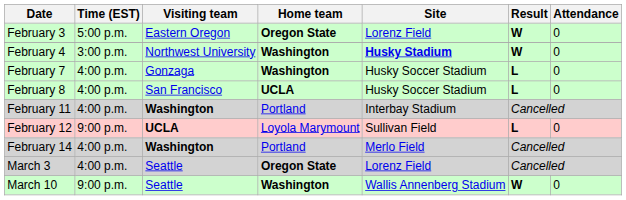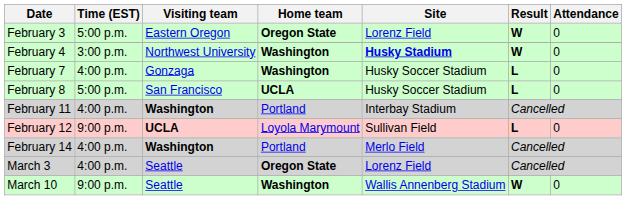 <table class="wikitable">
 <tr>
 <th>Date</th>
 <th>Time (EST)</th>
 <th>Visiting team</th>
 <th>Home team</th>
 <th>Site</th>
 <th>Result</th>
 <th>Attendance</th>
 </tr>
 <tr bgcolor="#cfc">
 <td>February 3</td>
 <td>5:00 p.m.</td>
 <td><a href='#'>Eastern Oregon</a></td>
 <td><strong>Oregon State</strong></td>
 <td><a href='#'>Lorenz Field</a></td>
 <td><strong>W</strong> </td>
 <td>0</td>
 </tr>
 <tr>
 </tr>
 <tr bgcolor="#cfc">
 <td>February 4</td>
 <td>3:00 p.m.</td>
 <td><a href='#'>Northwest University</a></td>
 <td><strong>Washington</strong></td>
 <td><strong><a href='#'>Husky Stadium</a></strong></td>
 <td><strong>W</strong> </td>
 <td>0</td>
 </tr>
 <tr bgcolor="#cfc">
 <td>February 7</td>
 <td>4:00 p.m.</td>
 <td><a href='#'>Gonzaga</a></td>
 <td><strong>Washington</strong></td>
 <td>Husky Soccer Stadium</td>
 <td><strong>L</strong> </td>
 <td>0</td>
 </tr>
 <tr bgcolor="#cfc">
 <td>February 8</td>
-<td>4:00 p.m.</td>
+<td>5:00 p.m.</td>
 <td><a href='#'>San Francisco</a></td>
 <td><strong>UCLA</strong></td>
 <td>Husky Soccer Stadium</td>
 <td><strong>L</strong> </td>
 <td>0</td>
 </tr>
 <tr bgcolor="#d3d3d3">
 <td>February 11</td>
 <td>4:00 p.m.</td>
 <td><strong>Washington</strong></td>
 <td><a href='#'>Portland</a></td>
 <td>Interbay Stadium</td>
 <td colspan="2"><em>Cancelled</em></td>
 </tr>
 <tr bgcolor="#fcc">
 <td>February 12</td>
 <td>9:00 p.m.</td>
 <td><strong>UCLA</strong></td>
 <td><a href='#'>Loyola Marymount</a></td>
 <td>Sullivan Field</td>
 <td><strong>L</strong> </td>
 <td>0</td>
 </tr>
 <tr bgcolor="#d3d3d3">
 <td>February 14</td>
 <td>4:00 p.m.</td>
 <td><strong>Washington</strong></td>
 <td><a href='#'>Portland</a></td>
 <td><a href='#'>Merlo Field</a></td>
 <td colspan="2"><em>Cancelled</em></td>
 </tr>
 <tr bgcolor="#d3d3d3">
 <td>March 3</td>
 <td>4:00 p.m.</td>
 <td><a href='#'>Seattle</a></td>
 <td><strong>Oregon State</strong></td>
 <td><a href='#'>Lorenz Field</a></td>
 <td colspan="2"><em>Cancelled</em></td>
 </tr>
 <tr bgcolor="#cfc">
 <td>March 10</td>
 <td>9:00 p.m.</td>
 <td><a href='#'>Seattle</a></td>
 <td><strong>Washington</strong></td>
 <td><a href='#'>Wallis Annenberg Stadium</a></td>
 <td><strong>W</strong> </td>
 <td>0</td>
 </tr>
 </table>
